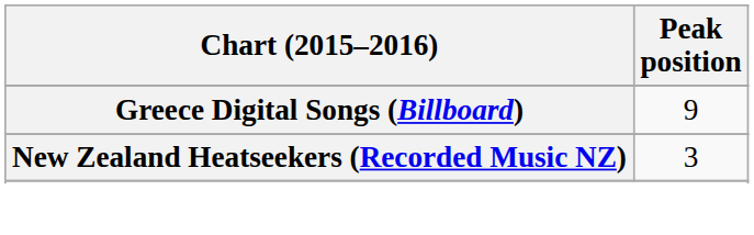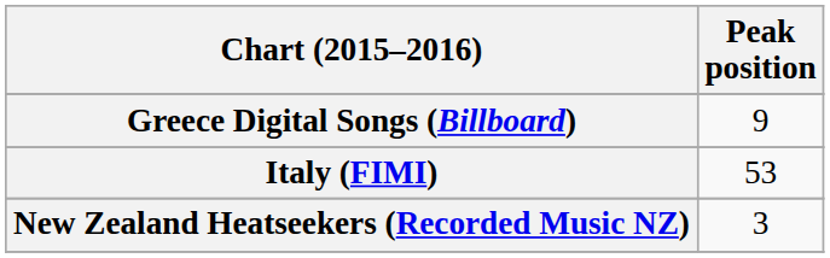 <table class="wikitable sortable plainrowheaders" style="text-align:center;">
 <tr>
 <th>Chart (2015–2016)</th>
 <th>Peak<br>position</th>
 </tr>
 <tr>
 </tr>
 <tr>
 </tr>
 <tr>
 </tr>
 <tr>
 </tr>
 <tr>
 </tr>
 <tr>
 </tr>
 <tr>
 </tr>
 <tr>
 </tr>
 <tr>
 </tr>
 <tr>
 </tr>
 <tr>
 </tr>
 <tr>
 <th scope="row">Greece Digital Songs (<em><a href='#'>Billboard</a></em>)</th>
 <td>9</td>
 </tr>
 <tr>
 </tr>
 <tr>
 </tr>
 <tr>
 </tr>
 <tr>
+<th scope="row">Italy (<a href='#'>FIMI</a>)</th>
+<td>53</td>
+</tr>
+<tr>
 </tr>
 <tr>
 </tr>
 <tr>
 <th scope="row">New Zealand Heatseekers (<a href='#'>Recorded Music NZ</a>)</th>
 <td>3</td>
 </tr>
 <tr>
 </tr>
 <tr>
 </tr>
 <tr>
 </tr>
 <tr>
 </tr>
 <tr>
 </tr>
 <tr>
 </tr>
 <tr>
 </tr>
 <tr>
 </tr>
 <tr>
 </tr>
 <tr>
 </tr>
 <tr>
 </tr>
 <tr>
 </tr>
 </table>
